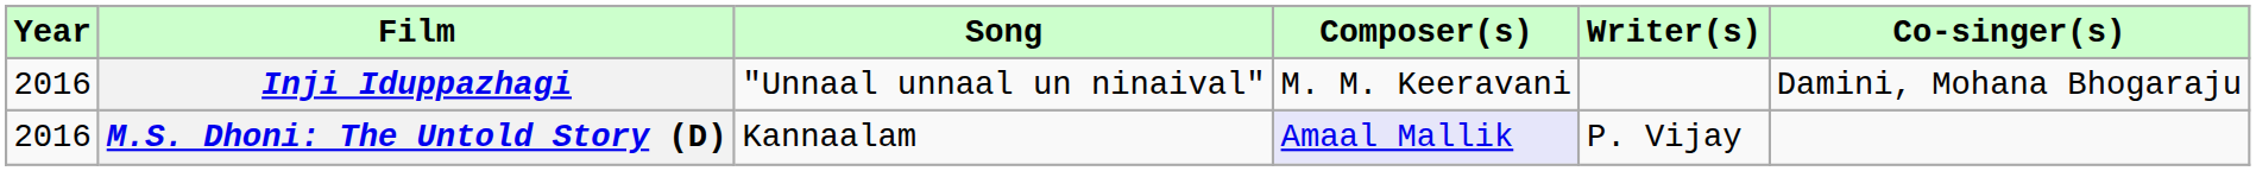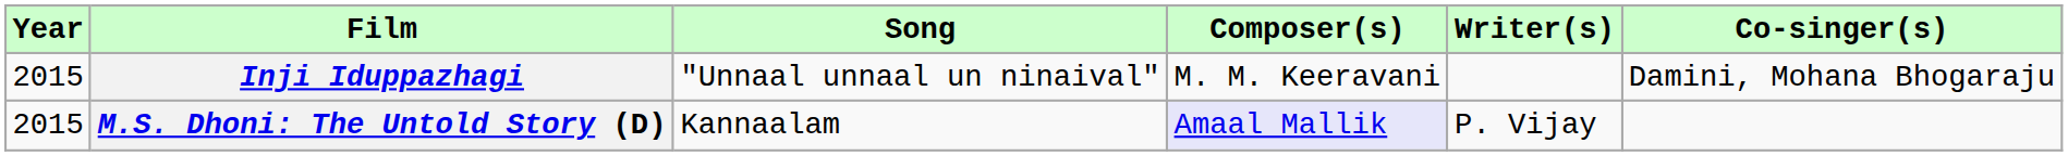 <table class="wikitable sortable">
 <tr>
 <th style="background:#cfc; text-align:center;"><strong>Year</strong></th>
 <th style="background:#cfc; text-align:center;"><strong>Film</strong></th>
 <th style="background:#cfc; text-align:center;"><strong>Song</strong></th>
 <th style="background:#cfc; text-align:center;"><strong>Composer(s)</strong></th>
 <th style="background:#cfc; text-align:center;"><strong>Writer(s)</strong></th>
 <th style="background:#cfc; text-align:center;"><strong>Co-singer(s)</strong></th>
 </tr>
 <tr>
-<td>2016</td>
+<td>2015</td>
 <th><em><a href='#'>Inji Iduppazhagi</a></em></th>
 <td>"Unnaal unnaal un ninaival"</td>
 <td>M. M. Keeravani</td>
 <td></td>
 <td>Damini, Mohana Bhogaraju</td>
 </tr>
 <tr>
-<td>2016</td>
+<td>2015</td>
 <th><em><a href='#'>M.S. Dhoni: The Untold Story</a></em> (D)</th>
 <td>Kannaalam</td>
 <td style="background: lavender;"><a href='#'>Amaal Mallik</a></td>
 <td>P. Vijay</td>
 <td></td>
 </tr>
 </table>
